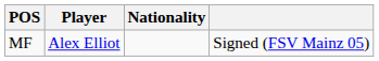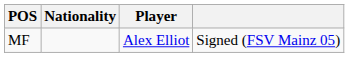 <table class="wikitable">
 <tr>
 <th>POS</th>
+<th>Nationality</th>
 <th>Player</th>
-<th>Nationality</th>
 <th></th>
 </tr>
 <tr>
 <td>MF</td>
+<td></td>
 <td><a href='#'>Alex Elliot</a></td>
-<td></td>
 <td>Signed (<a href='#'>FSV Mainz 05</a>)</td>
 </tr>
 </table>
